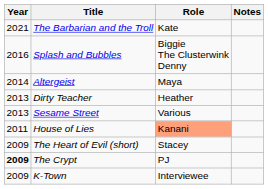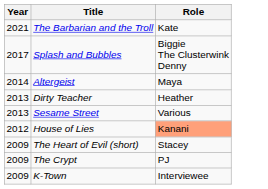 <table class="wikitable">
 <tr>
 <th>Year</th>
 <th>Title</th>
 <th>Role</th>
-<th>Notes</th>
 </tr>
 <tr>
 <td>2021</td>
 <td><em><a href='#'>The Barbarian and the Troll</a></em></td>
 <td>Kate</td>
-<td></td>
 </tr>
 <tr>
-<td>2016</td>
+<td>2017</td>
 <td><em><a href='#'>Splash and Bubbles</a></em></td>
 <td>Biggie<br>The Clusterwink<br>Denny</td>
-<td></td>
 </tr>
 <tr>
 <td>2014</td>
 <td><em><a href='#'>Altergeist</a></em></td>
 <td>Maya</td>
-<td></td>
 </tr>
 <tr>
 <td>2013</td>
 <td><em>Dirty Teacher</em></td>
 <td>Heather</td>
-<td></td>
 </tr>
 <tr>
 <td>2013</td>
 <td><em><a href='#'>Sesame Street</a></em></td>
 <td>Various</td>
-<td></td>
 </tr>
 <tr>
-<td>2011</td>
+<td>2012</td>
 <td><em>House of Lies</em></td>
 <td style="background: lightsalmon;">Kanani</td>
-<td></td>
 </tr>
 <tr>
 <td>2009</td>
 <td><em>The Heart of Evil (short)</em></td>
 <td>Stacey</td>
-<td></td>
 </tr>
 <tr>
-<td><strong>2009</strong></td>
+<td>2009</td>
 <td><em>The Crypt</em></td>
 <td>PJ</td>
-<td></td>
 </tr>
 <tr>
 <td>2009</td>
 <td><em>K-Town</em></td>
 <td>Interviewee</td>
-<td></td>
 </tr>
 </table>
